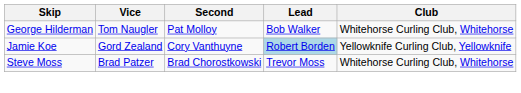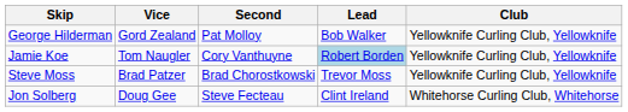 <table class="wikitable">
 <tr>
 <th>Skip</th>
 <th>Vice</th>
 <th>Second</th>
 <th>Lead</th>
 <th>Club</th>
 </tr>
 <tr>
 <td><a href='#'>George Hilderman</a></td>
-<td><a href='#'>Tom Naugler</a></td>
+<td><a href='#'>Gord Zealand</a></td>
 <td><a href='#'>Pat Molloy</a></td>
 <td><a href='#'>Bob Walker</a></td>
-<td>Whitehorse Curling Club, <a href='#'>Whitehorse</a></td>
+<td>Yellowknife Curling Club, <a href='#'>Yellowknife</a></td>
 </tr>
 <tr>
 <td><a href='#'>Jamie Koe</a></td>
-<td><a href='#'>Gord Zealand</a></td>
+<td><a href='#'>Tom Naugler</a></td>
 <td><a href='#'>Cory Vanthuyne</a></td>
 <td style="background: lightblue;"><a href='#'>Robert Borden</a></td>
 <td>Yellowknife Curling Club, <a href='#'>Yellowknife</a></td>
 </tr>
 <tr>
 <td><a href='#'>Steve Moss</a></td>
 <td><a href='#'>Brad Patzer</a></td>
 <td><a href='#'>Brad Chorostkowski</a></td>
 <td><a href='#'>Trevor Moss</a></td>
+<td>Yellowknife Curling Club, <a href='#'>Yellowknife</a></td>
+</tr>
+<tr>
+<td><a href='#'>Jon Solberg</a></td>
+<td><a href='#'>Doug Gee</a></td>
+<td><a href='#'>Steve Fecteau</a></td>
+<td><a href='#'>Clint Ireland</a></td>
 <td>Whitehorse Curling Club, <a href='#'>Whitehorse</a></td>
 </tr>
 </table>
